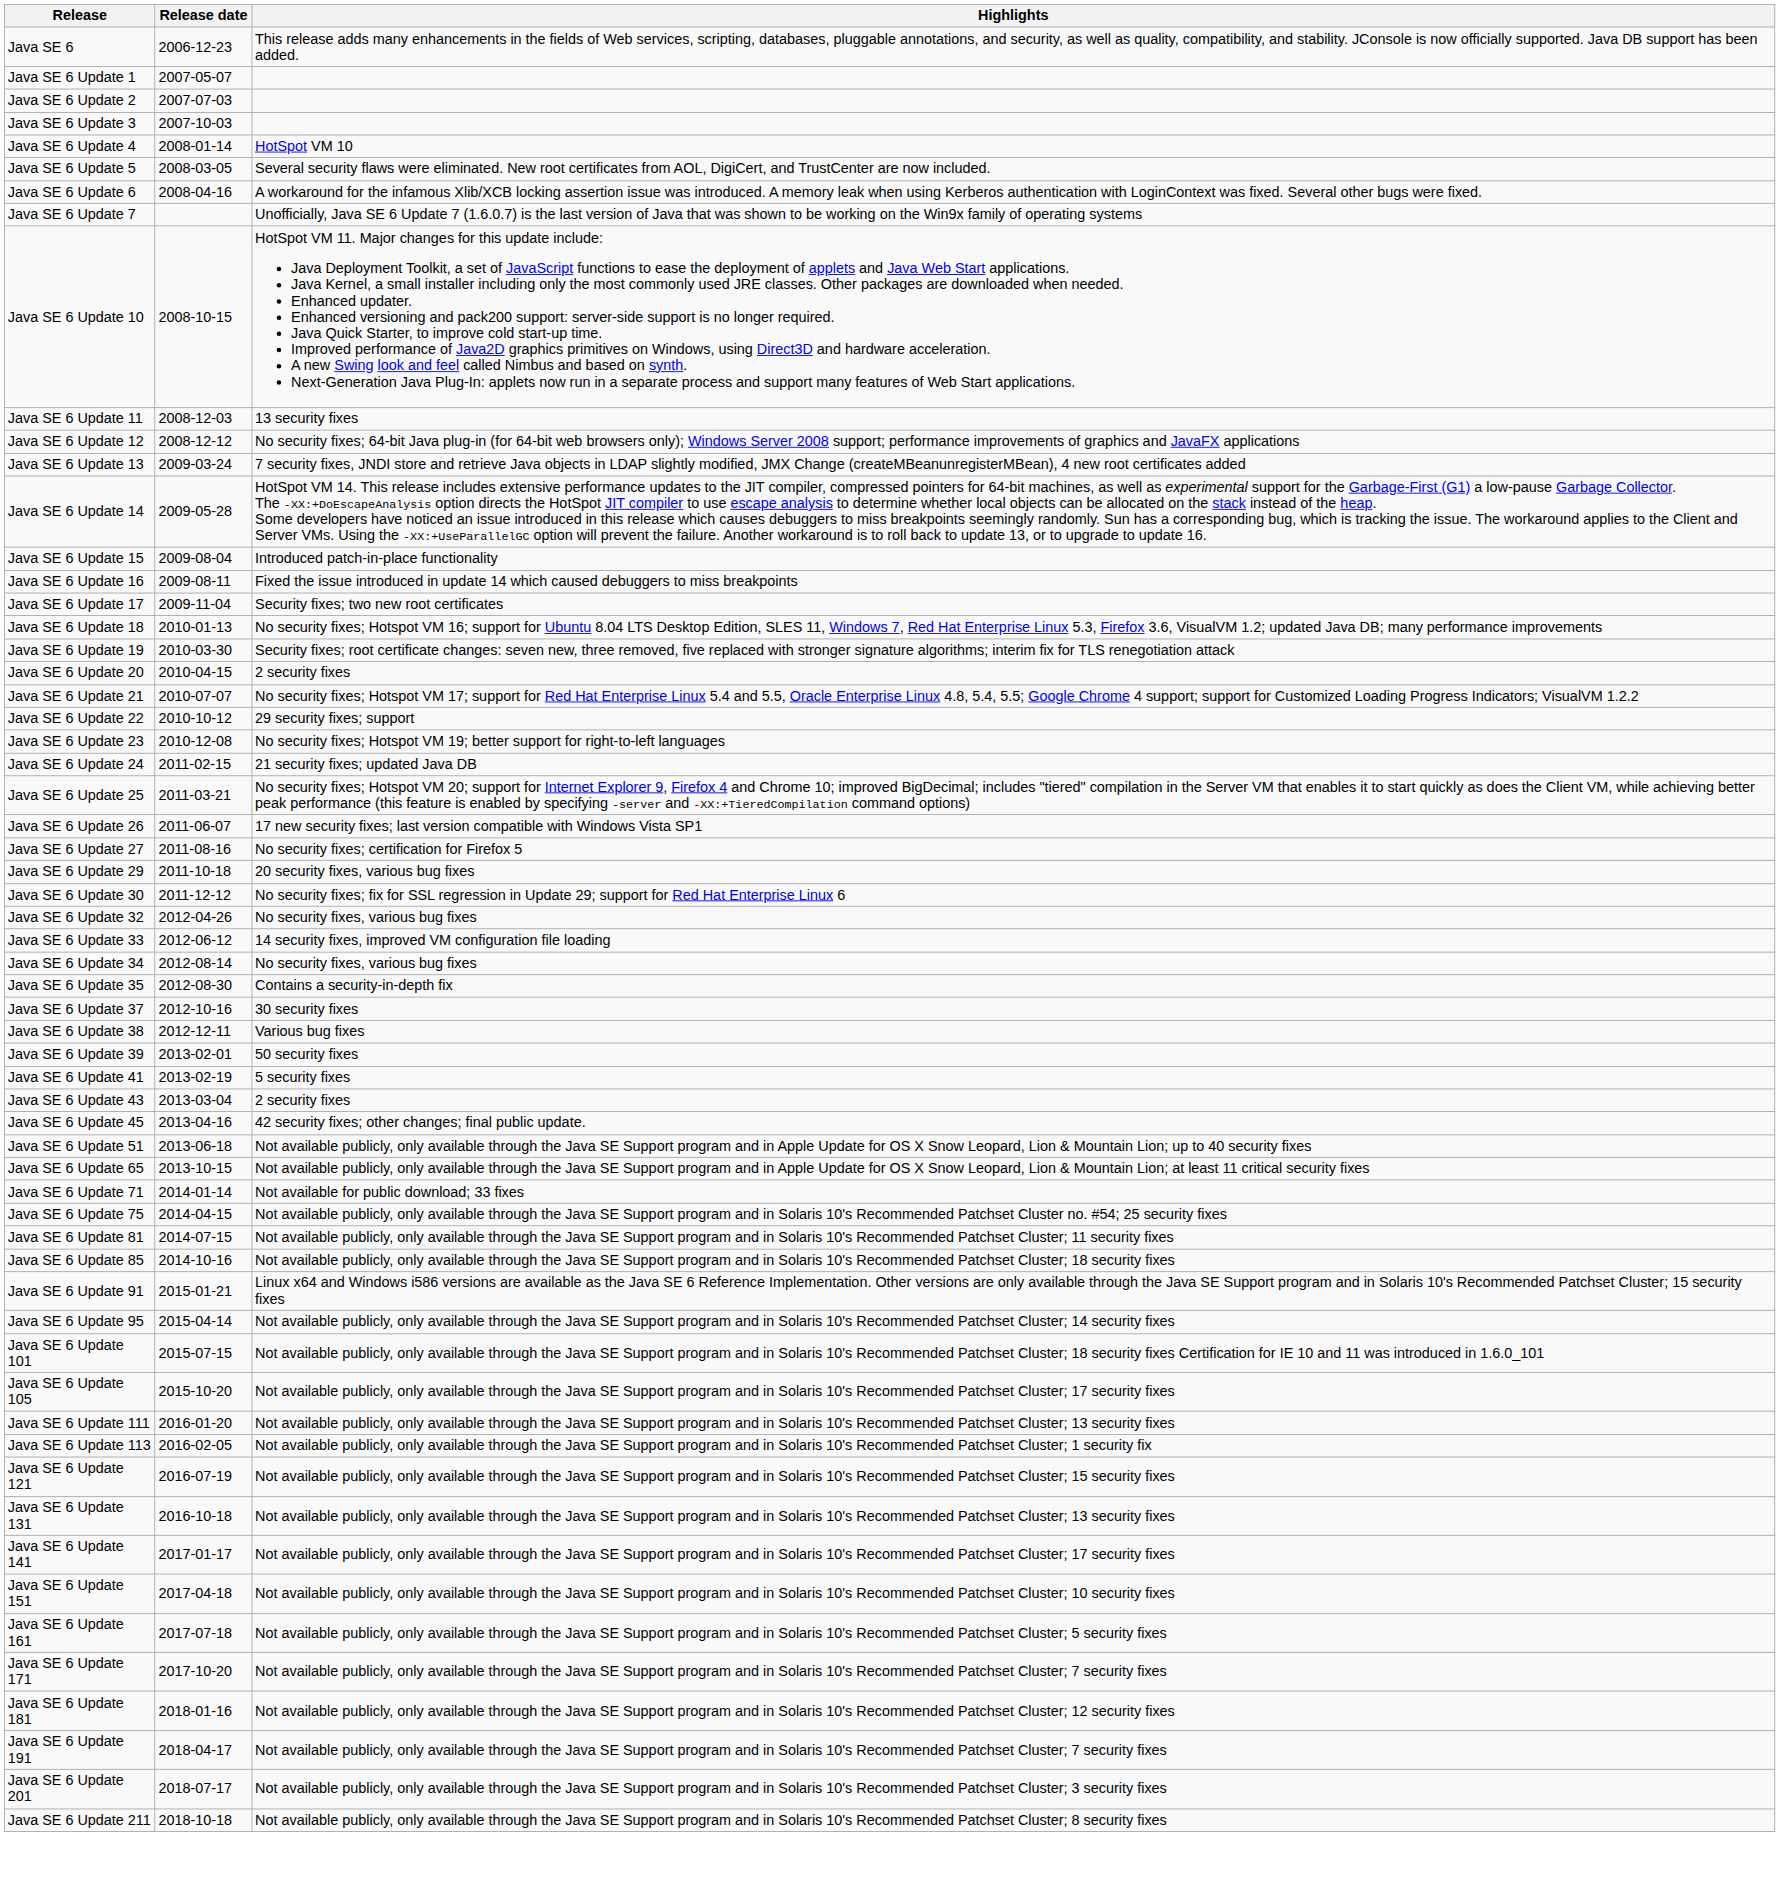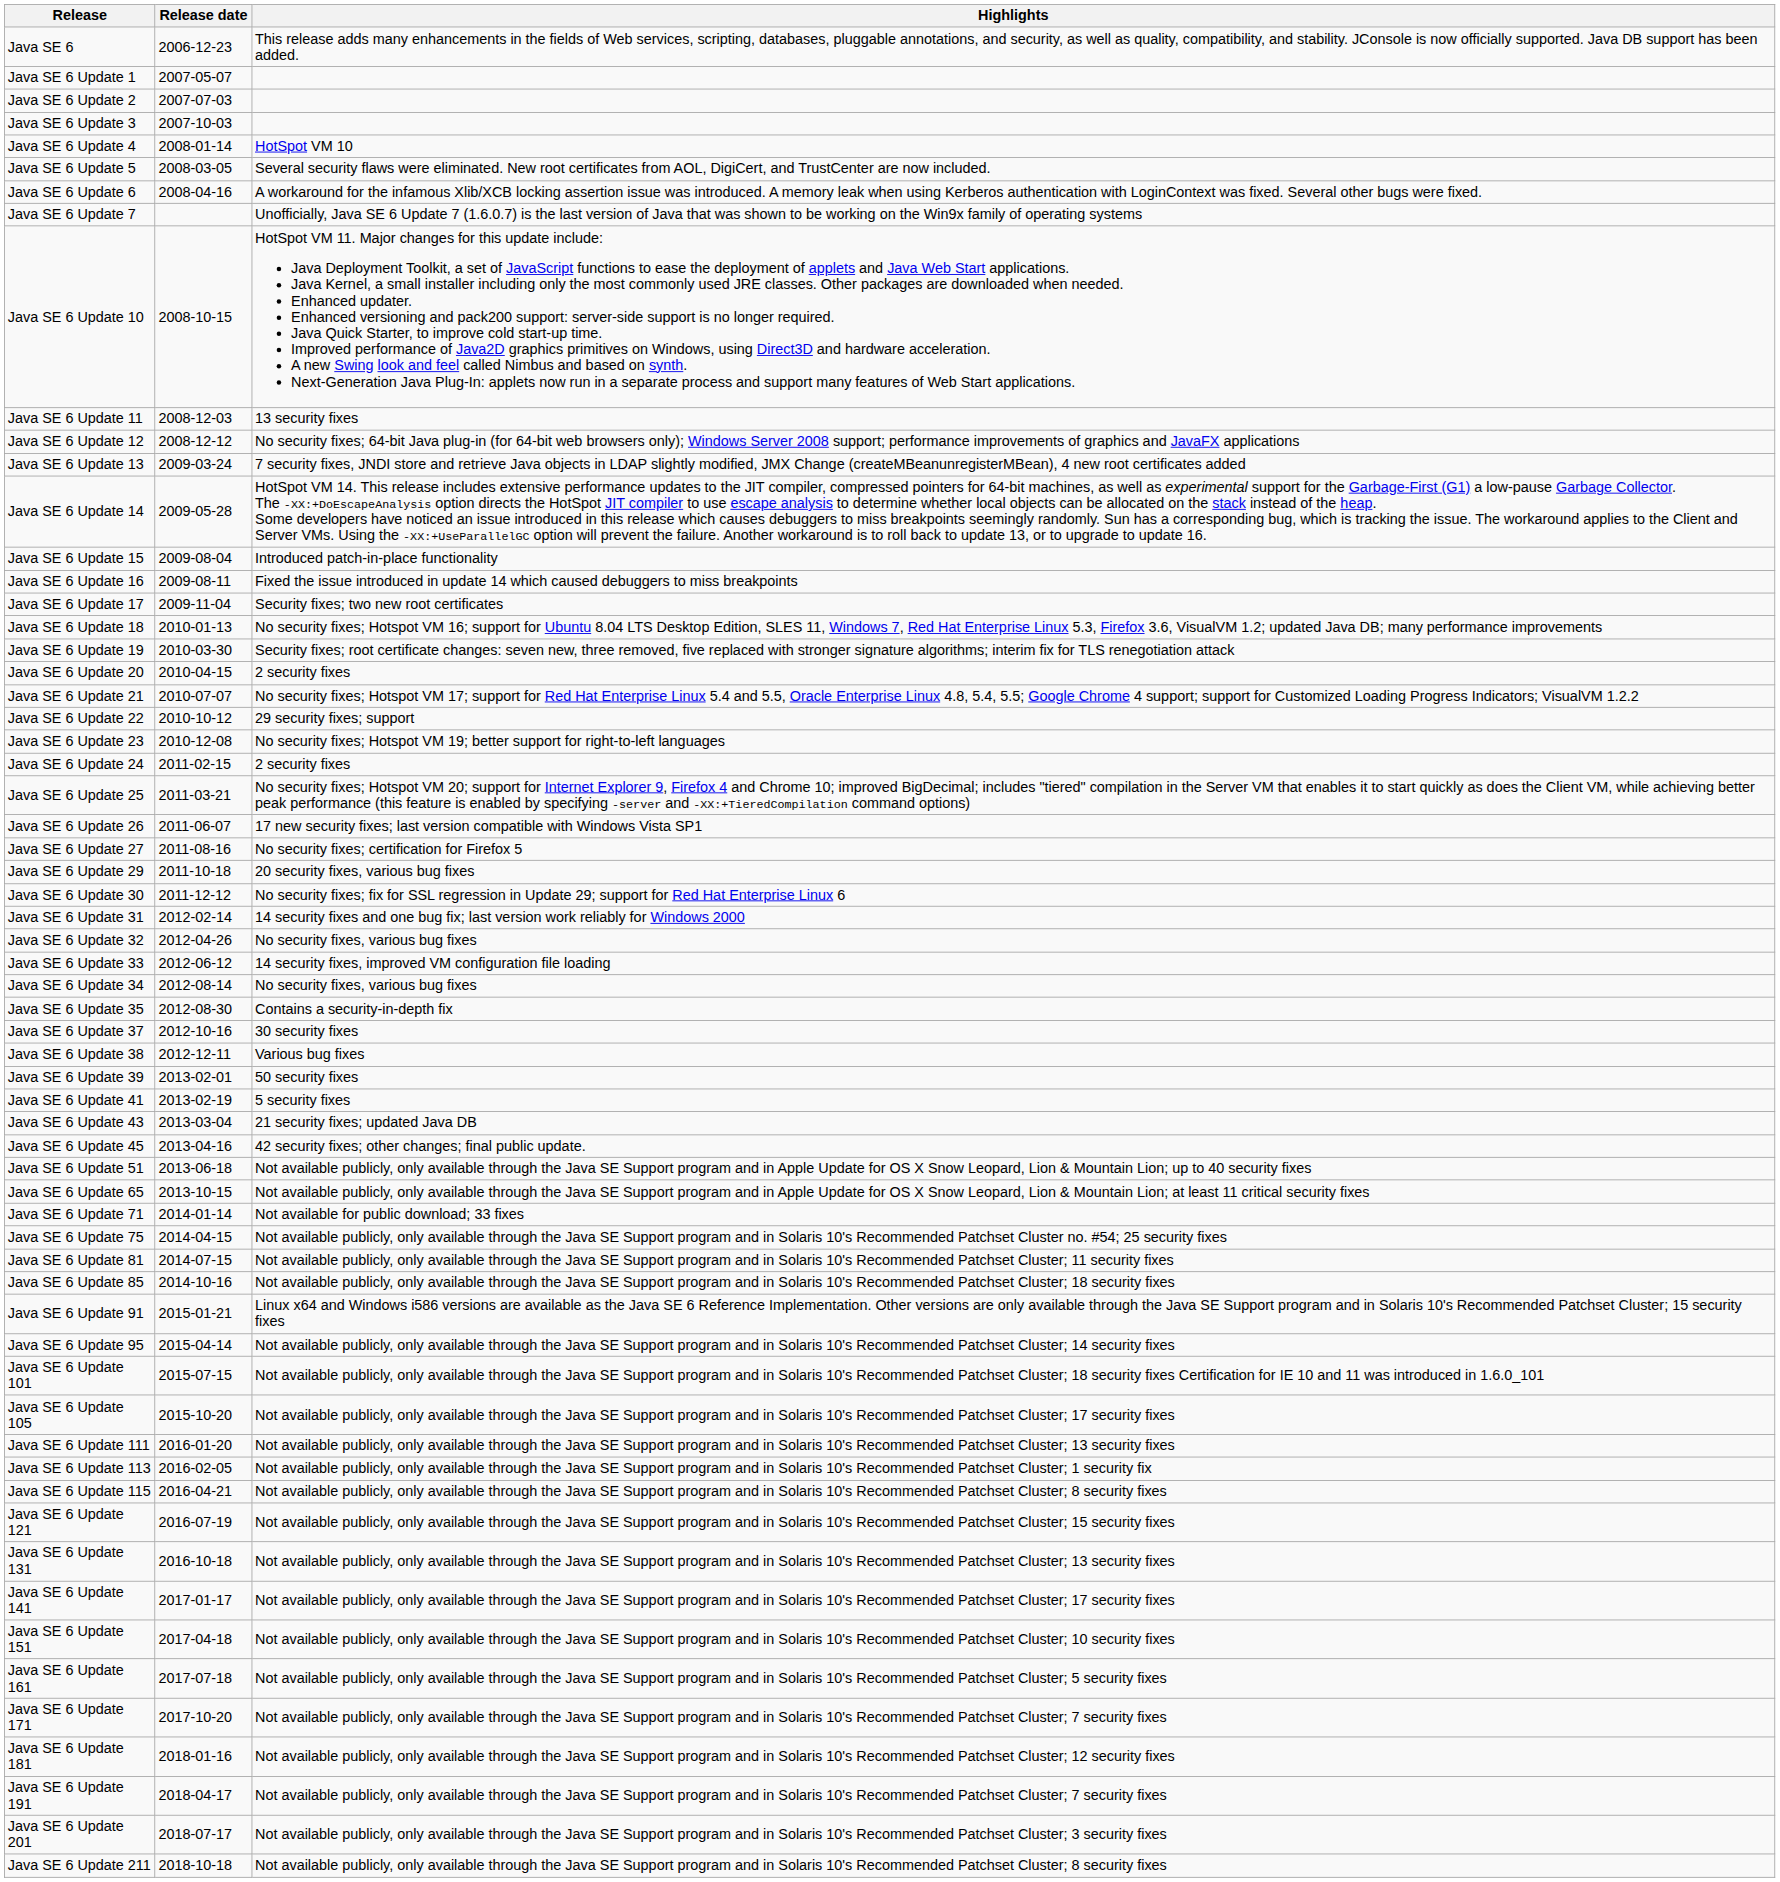 <table class="wikitable mw-collapsible mw-collapsed">
 <tr>
 <th width=160>Release</th>
 <th width=100>Release date</th>
 <th>Highlights</th>
 </tr>
 <tr>
 <td>Java SE 6</td>
 <td>2006-12-23</td>
 <td>This release adds many enhancements in the fields of Web services, scripting, databases, pluggable annotations, and security, as well as quality, compatibility, and stability. JConsole is now officially supported. Java DB support has been added.</td>
 </tr>
 <tr>
 <td>Java SE 6 Update 1</td>
 <td>2007-05-07</td>
 <td></td>
 </tr>
 <tr>
 <td>Java SE 6 Update 2</td>
 <td>2007-07-03</td>
 <td></td>
 </tr>
 <tr>
 <td>Java SE 6 Update 3</td>
 <td>2007-10-03</td>
 <td></td>
 </tr>
 <tr>
 <td>Java SE 6 Update 4</td>
 <td>2008-01-14</td>
 <td><a href='#'>HotSpot</a> VM 10</td>
 </tr>
 <tr>
 <td>Java SE 6 Update 5</td>
 <td>2008-03-05</td>
 <td>Several security flaws were eliminated. New root certificates from AOL, DigiCert, and TrustCenter are now included.</td>
 </tr>
 <tr>
 <td>Java SE 6 Update 6</td>
 <td>2008-04-16</td>
 <td>A workaround for the infamous Xlib/XCB locking assertion issue was introduced. A memory leak when using Kerberos authentication with LoginContext was fixed. Several other bugs were fixed.</td>
 </tr>
 <tr>
 <td>Java SE 6 Update 7</td>
 <td></td>
 <td>Unofficially, Java SE 6 Update 7 (1.6.0.7) is the last version of Java that was shown to be working on the Win9x family of operating systems</td>
 </tr>
 <tr>
 <td>Java SE 6 Update 10</td>
 <td>2008-10-15</td>
 <td>HotSpot VM 11. Major changes for this update include:<br><ul><li>Java Deployment Toolkit, a set of <a href='#'>JavaScript</a> functions to ease the deployment of <a href='#'>applets</a> and <a href='#'>Java Web Start</a> applications.</li><li>Java Kernel, a small installer including only the most commonly used JRE classes. Other packages are downloaded when needed.</li><li>Enhanced updater.</li><li>Enhanced versioning and pack200 support: server-side support is no longer required.</li><li>Java Quick Starter, to improve cold start-up time.</li><li>Improved performance of <a href='#'>Java2D</a> graphics primitives on Windows, using <a href='#'>Direct3D</a> and hardware acceleration.</li><li>A new <a href='#'>Swing</a> <a href='#'>look and feel</a> called Nimbus and based on <a href='#'>synth</a>.</li><li>Next-Generation Java Plug-In: applets now run in a separate process and support many features of Web Start applications.</li></ul></td>
 </tr>
 <tr>
 <td>Java SE 6 Update 11 </td>
 <td>2008-12-03</td>
 <td>13 security fixes</td>
 </tr>
 <tr>
 <td>Java SE 6 Update 12</td>
 <td>2008-12-12</td>
 <td>No security fixes; 64-bit Java plug-in (for 64-bit web browsers only); <a href='#'>Windows Server 2008</a> support; performance improvements of graphics and <a href='#'>JavaFX</a> applications</td>
 </tr>
 <tr>
 <td>Java SE 6 Update 13</td>
 <td>2009-03-24</td>
 <td>7 security fixes, JNDI store and retrieve Java objects in LDAP slightly modified, JMX Change (createMBeanunregisterMBean), 4 new root certificates added</td>
 </tr>
 <tr>
 <td>Java SE 6 Update 14</td>
 <td>2009-05-28</td>
 <td>HotSpot VM 14. This release includes extensive performance updates to the JIT compiler, compressed pointers for 64-bit machines, as well as <em>experimental</em> support for the <a href='#'>Garbage-First (G1)</a> a low-pause <a href='#'>Garbage Collector</a>.<br>The <code>-XX:+DoEscapeAnalysis</code> option directs the HotSpot <a href='#'>JIT compiler</a> to use <a href='#'>escape analysis</a> to determine whether local objects can be allocated on the <a href='#'>stack</a> instead of the <a href='#'>heap</a>.<br>Some developers have noticed an issue introduced in this release which causes debuggers to miss breakpoints seemingly randomly. Sun has a corresponding bug, which is tracking the issue. The workaround applies to the Client and Server VMs. Using the <code>-XX:+UseParallelGC</code> option will prevent the failure. Another workaround is to roll back to update 13, or to upgrade to update 16.</td>
 </tr>
 <tr>
 <td>Java SE 6 Update 15</td>
 <td>2009-08-04</td>
 <td>Introduced patch-in-place functionality</td>
 </tr>
 <tr>
 <td>Java SE 6 Update 16</td>
 <td>2009-08-11</td>
 <td>Fixed the issue introduced in update 14 which caused debuggers to miss breakpoints</td>
 </tr>
 <tr>
 <td>Java SE 6 Update 17</td>
 <td>2009-11-04</td>
 <td>Security fixes; two new root certificates</td>
 </tr>
 <tr>
 <td>Java SE 6 Update 18</td>
 <td>2010-01-13</td>
 <td>No security fixes; Hotspot VM 16; support for <a href='#'>Ubuntu</a> 8.04 LTS Desktop Edition, SLES 11, <a href='#'>Windows 7</a>, <a href='#'>Red Hat Enterprise Linux</a> 5.3, <a href='#'>Firefox</a> 3.6, VisualVM 1.2; updated Java DB; many performance improvements</td>
 </tr>
 <tr>
 <td>Java SE 6 Update 19</td>
 <td>2010-03-30</td>
 <td>Security fixes; root certificate changes: seven new, three removed, five replaced with stronger signature algorithms; interim fix for TLS renegotiation attack</td>
 </tr>
 <tr>
 <td>Java SE 6 Update 20</td>
 <td>2010-04-15</td>
 <td>2 security fixes</td>
 </tr>
 <tr>
 <td>Java SE 6 Update 21</td>
 <td>2010-07-07</td>
 <td>No security fixes; Hotspot VM 17; support for <a href='#'>Red Hat Enterprise Linux</a> 5.4 and 5.5, <a href='#'>Oracle Enterprise Linux</a> 4.8, 5.4, 5.5; <a href='#'>Google Chrome</a> 4 support; support for Customized Loading Progress Indicators; VisualVM 1.2.2</td>
 </tr>
 <tr>
 <td>Java SE 6 Update 22</td>
 <td>2010-10-12</td>
 <td>29 security fixes;  support</td>
 </tr>
 <tr>
 <td>Java SE 6 Update 23</td>
 <td>2010-12-08</td>
 <td>No security fixes; Hotspot VM 19; better support for right-to-left languages</td>
 </tr>
 <tr>
 <td>Java SE 6 Update 24</td>
 <td>2011-02-15</td>
-<td>21 security fixes; updated Java DB</td>
+<td>2 security fixes</td>
 </tr>
 <tr>
 <td>Java SE 6 Update 25</td>
 <td>2011-03-21</td>
 <td>No security fixes; Hotspot VM 20; support for <a href='#'>Internet Explorer 9</a>, <a href='#'>Firefox 4</a> and Chrome 10; improved BigDecimal; includes "tiered" compilation in the Server VM that enables it to start quickly as does the Client VM, while achieving better peak performance (this feature is enabled by specifying <code>-server</code> and <code>-XX:+TieredCompilation</code> command options)</td>
 </tr>
 <tr>
 <td>Java SE 6 Update 26</td>
 <td>2011-06-07</td>
 <td>17 new security fixes; last version compatible with Windows Vista SP1</td>
 </tr>
 <tr>
 <td>Java SE 6 Update 27</td>
 <td>2011-08-16</td>
 <td>No security fixes; certification for Firefox 5</td>
 </tr>
 <tr>
 <td>Java SE 6 Update 29</td>
 <td>2011-10-18</td>
 <td>20 security fixes, various bug fixes</td>
 </tr>
 <tr>
 <td>Java SE 6 Update 30</td>
 <td>2011-12-12</td>
 <td>No security fixes; fix for SSL regression in Update 29; support for <a href='#'>Red Hat Enterprise Linux</a> 6</td>
+</tr>
+<tr>
+<td>Java SE 6 Update 31</td>
+<td>2012-02-14</td>
+<td>14 security fixes and one bug fix; last version work reliably for <a href='#'>Windows 2000</a></td>
 </tr>
 <tr>
 <td>Java SE 6 Update 32</td>
 <td>2012-04-26</td>
 <td>No security fixes, various bug fixes</td>
 </tr>
 <tr>
 <td>Java SE 6 Update 33</td>
 <td>2012-06-12</td>
 <td>14 security fixes, improved VM configuration file loading</td>
 </tr>
 <tr>
 <td>Java SE 6 Update 34</td>
 <td>2012-08-14</td>
 <td>No security fixes, various bug fixes</td>
 </tr>
 <tr>
 <td>Java SE 6 Update 35</td>
 <td>2012-08-30</td>
 <td>Contains a security-in-depth fix</td>
 </tr>
 <tr>
 <td>Java SE 6 Update 37</td>
 <td>2012-10-16</td>
 <td>30 security fixes</td>
 </tr>
 <tr>
 <td>Java SE 6 Update 38</td>
 <td>2012-12-11</td>
 <td>Various bug fixes</td>
 </tr>
 <tr>
 <td>Java SE 6 Update 39</td>
 <td>2013-02-01</td>
 <td>50 security fixes</td>
 </tr>
 <tr>
 <td>Java SE 6 Update 41</td>
 <td>2013-02-19</td>
 <td>5 security fixes</td>
 </tr>
 <tr>
 <td>Java SE 6 Update 43</td>
 <td>2013-03-04</td>
-<td>2 security fixes</td>
+<td>21 security fixes; updated Java DB</td>
 </tr>
 <tr>
 <td>Java SE 6 Update 45</td>
 <td>2013-04-16</td>
 <td>42 security fixes; other changes; final public update.</td>
 </tr>
 <tr>
 <td>Java SE 6 Update 51</td>
 <td>2013-06-18</td>
 <td>Not available publicly, only available through the Java SE Support program and in Apple Update for OS X Snow Leopard, Lion & Mountain Lion; up to 40 security fixes</td>
 </tr>
 <tr>
 <td>Java SE 6 Update 65</td>
 <td>2013-10-15</td>
 <td>Not available publicly, only available through the Java SE Support program and in Apple Update for OS X Snow Leopard, Lion & Mountain Lion; at least 11 critical security fixes</td>
 </tr>
 <tr>
 <td>Java SE 6 Update 71</td>
 <td>2014-01-14</td>
 <td>Not available for public download; 33 fixes</td>
 </tr>
 <tr>
 <td>Java SE 6 Update 75</td>
 <td>2014-04-15</td>
 <td>Not available publicly, only available through the Java SE Support program and in Solaris 10's Recommended Patchset Cluster no. #54; 25 security fixes</td>
 </tr>
 <tr>
 <td>Java SE 6 Update 81</td>
 <td>2014-07-15</td>
 <td>Not available publicly, only available through the Java SE Support program and in Solaris 10's Recommended Patchset Cluster; 11 security fixes</td>
 </tr>
 <tr>
 <td>Java SE 6 Update 85</td>
 <td>2014-10-16</td>
 <td>Not available publicly, only available through the Java SE Support program and in Solaris 10's Recommended Patchset Cluster; 18 security fixes</td>
 </tr>
 <tr>
 <td>Java SE 6 Update 91</td>
 <td>2015-01-21</td>
 <td>Linux x64 and Windows i586 versions are available as the Java SE 6 Reference Implementation. Other versions are only available through the Java SE Support program and in Solaris 10's Recommended Patchset Cluster; 15 security fixes</td>
 </tr>
 <tr>
 <td>Java SE 6 Update 95</td>
 <td>2015-04-14</td>
 <td>Not available publicly, only available through the Java SE Support program and in Solaris 10's Recommended Patchset Cluster; 14 security fixes</td>
 </tr>
 <tr>
 <td>Java SE 6 Update 101</td>
 <td>2015-07-15</td>
 <td>Not available publicly, only available through the Java SE Support program and in Solaris 10's Recommended Patchset Cluster; 18 security fixes Certification for IE 10 and 11 was introduced in 1.6.0_101</td>
 </tr>
 <tr>
 <td>Java SE 6 Update 105</td>
 <td>2015-10-20</td>
 <td>Not available publicly, only available through the Java SE Support program and in Solaris 10's Recommended Patchset Cluster; 17 security fixes</td>
 </tr>
 <tr>
 <td>Java SE 6 Update 111</td>
 <td>2016-01-20</td>
 <td>Not available publicly, only available through the Java SE Support program and in Solaris 10's Recommended Patchset Cluster; 13 security fixes</td>
 </tr>
 <tr>
 <td>Java SE 6 Update 113</td>
 <td>2016-02-05</td>
 <td>Not available publicly, only available through the Java SE Support program and in Solaris 10's Recommended Patchset Cluster; 1 security fix</td>
 </tr>
 <tr>
+<td>Java SE 6 Update 115</td>
+<td>2016-04-21</td>
+<td>Not available publicly, only available through the Java SE Support program and in Solaris 10's Recommended Patchset Cluster; 8 security fixes</td>
+</tr>
+<tr>
 <td>Java SE 6 Update 121</td>
 <td>2016-07-19</td>
 <td>Not available publicly, only available through the Java SE Support program and in Solaris 10's Recommended Patchset Cluster; 15 security fixes</td>
 </tr>
 <tr>
 <td>Java SE 6 Update 131</td>
 <td>2016-10-18</td>
 <td>Not available publicly, only available through the Java SE Support program and in Solaris 10's Recommended Patchset Cluster; 13 security fixes</td>
 </tr>
 <tr>
 <td>Java SE 6 Update 141</td>
 <td>2017-01-17</td>
 <td>Not available publicly, only available through the Java SE Support program and in Solaris 10's Recommended Patchset Cluster; 17 security fixes</td>
 </tr>
 <tr>
 <td>Java SE 6 Update 151</td>
 <td>2017-04-18</td>
 <td>Not available publicly, only available through the Java SE Support program and in Solaris 10's Recommended Patchset Cluster; 10 security fixes</td>
 </tr>
 <tr>
 <td>Java SE 6 Update 161</td>
 <td>2017-07-18</td>
 <td>Not available publicly, only available through the Java SE Support program and in Solaris 10's Recommended Patchset Cluster; 5 security fixes</td>
 </tr>
 <tr>
 <td>Java SE 6 Update 171</td>
 <td>2017-10-20</td>
 <td>Not available publicly, only available through the Java SE Support program and in Solaris 10's Recommended Patchset Cluster; 7 security fixes</td>
 </tr>
 <tr>
 <td>Java SE 6 Update 181</td>
 <td>2018-01-16</td>
 <td>Not available publicly, only available through the Java SE Support program and in Solaris 10's Recommended Patchset Cluster; 12 security fixes</td>
 </tr>
 <tr>
 <td>Java SE 6 Update 191</td>
 <td>2018-04-17</td>
 <td>Not available publicly, only available through the Java SE Support program and in Solaris 10's Recommended Patchset Cluster; 7 security fixes</td>
 </tr>
 <tr>
 <td>Java SE 6 Update 201</td>
 <td>2018-07-17</td>
 <td>Not available publicly, only available through the Java SE Support program and in Solaris 10's Recommended Patchset Cluster; 3 security fixes</td>
 </tr>
 <tr>
 <td>Java SE 6 Update 211</td>
 <td>2018-10-18</td>
 <td>Not available publicly, only available through the Java SE Support program and in Solaris 10's Recommended Patchset Cluster; 8 security fixes</td>
 </tr>
 </table>
